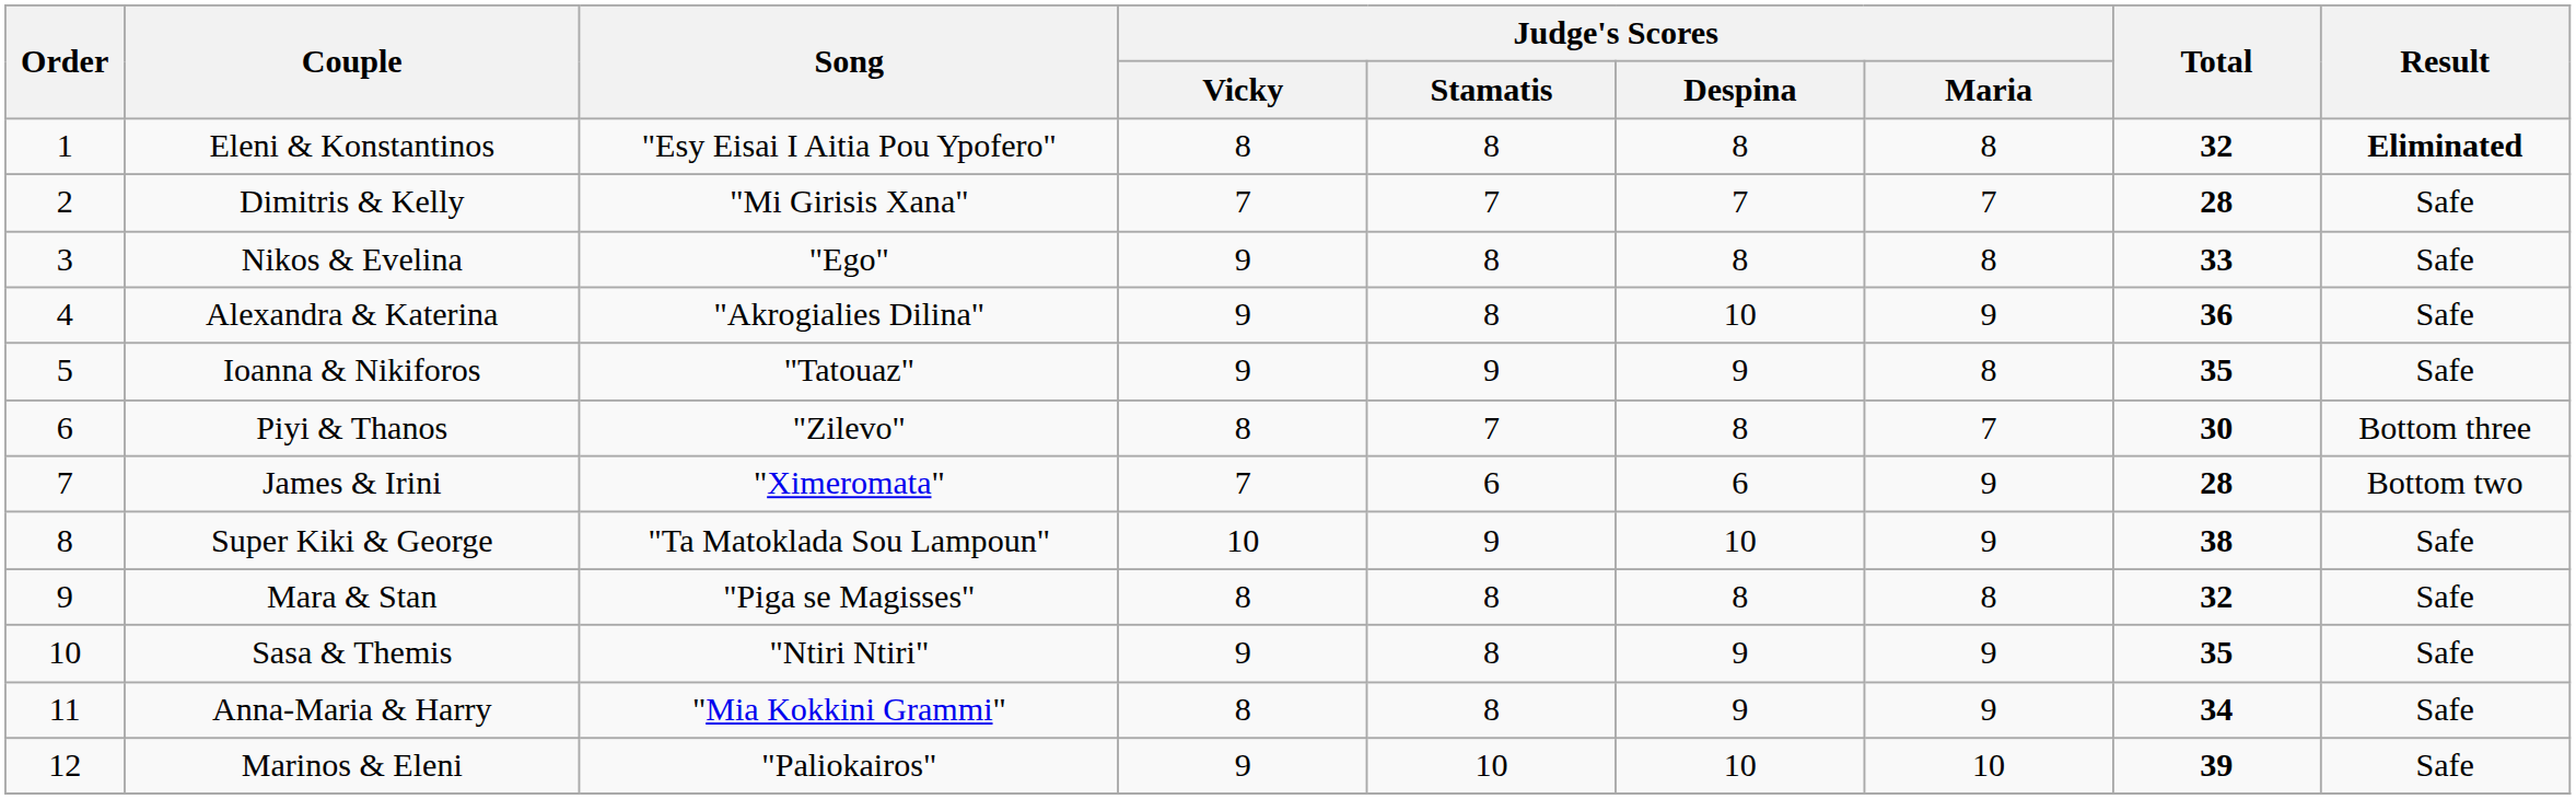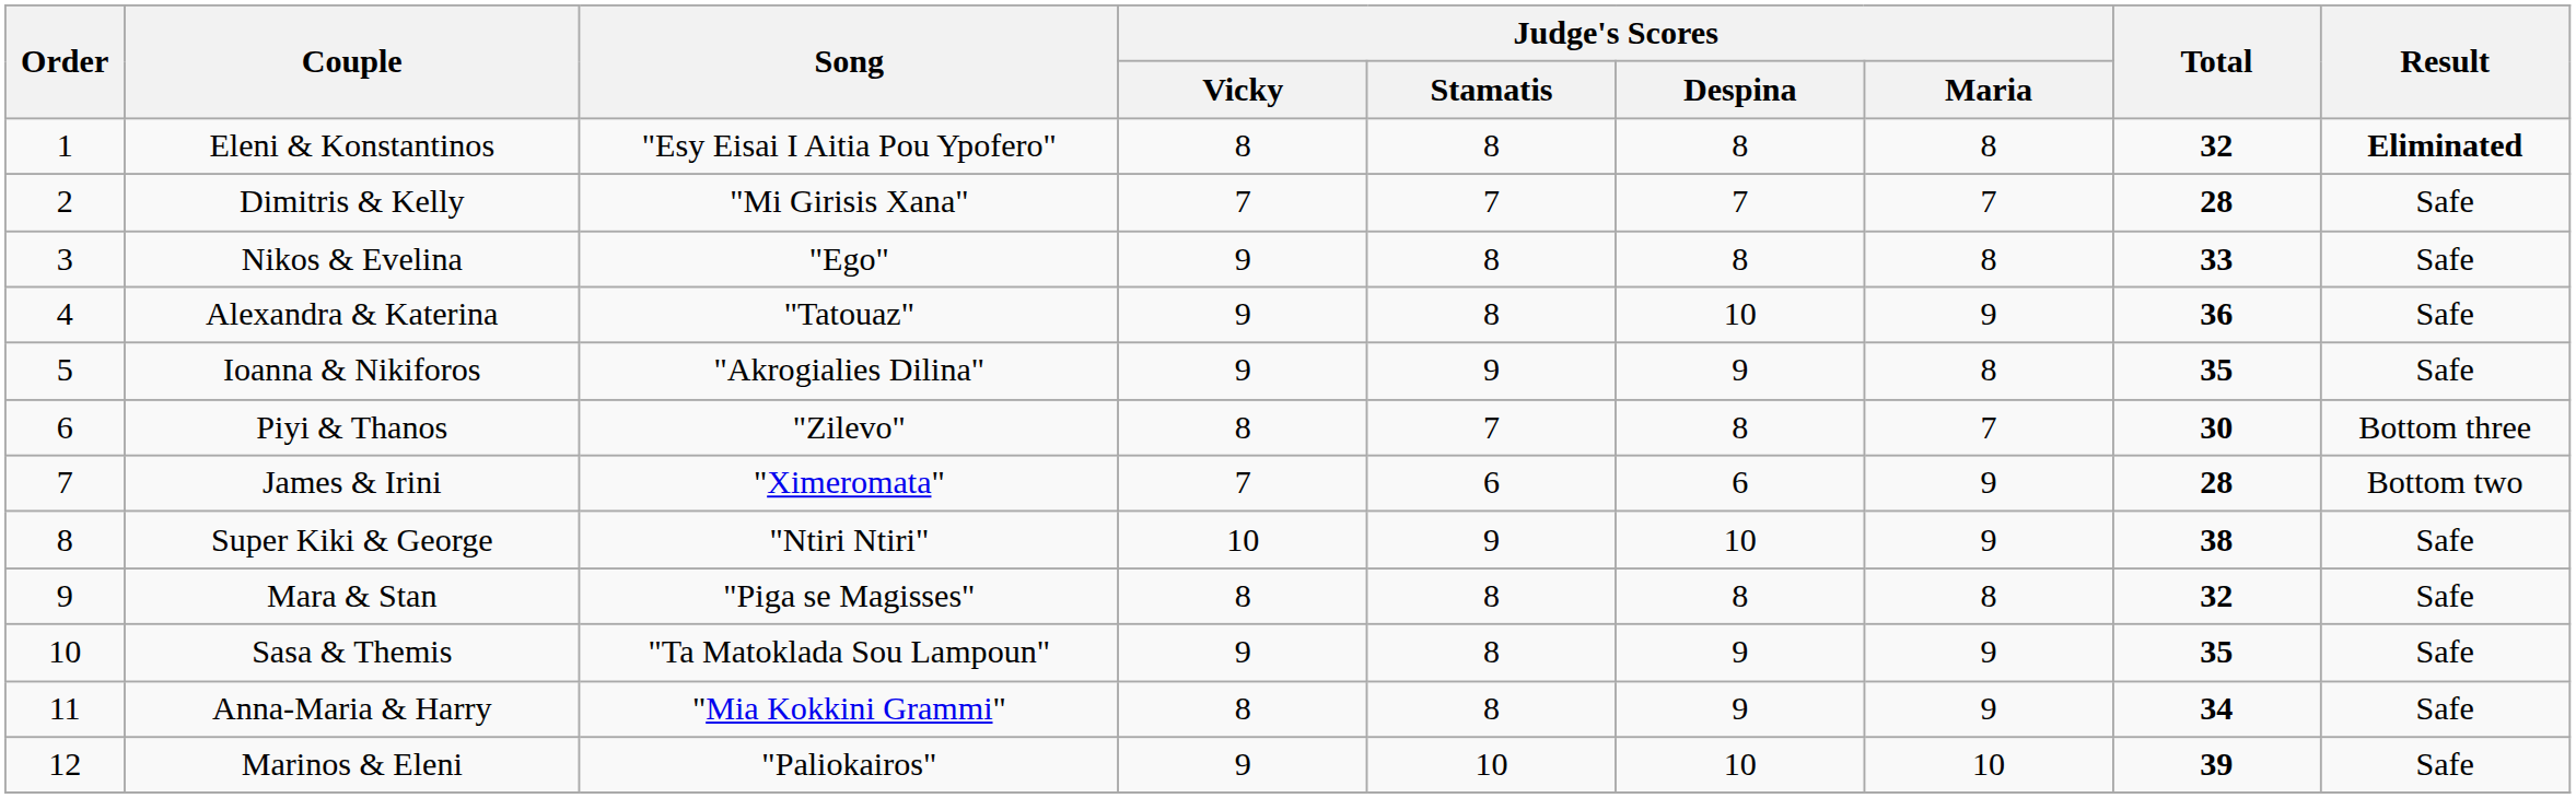 <table class="wikitable center sortable" style="text-align:center; font-size:100%; line-height:20px;">
 <tr>
 <th rowspan="2" style="width:01%;">Order</th>
 <th rowspan="2" style="width:11%;">Couple</th>
 <th rowspan="2" style="width:13%;">Song</th>
 <th colspan="4" style="width:24%;">Judge's Scores</th>
 <th rowspan="2" style="width:05%;">Total</th>
 <th rowspan="2" style="width:05%;">Result</th>
 </tr>
 <tr>
 <th style="width:06%;">Vicky</th>
 <th style="width:06%;">Stamatis</th>
 <th style="width:06%;">Despina</th>
 <th style="width:06%;">Maria</th>
 </tr>
 <tr>
 <td>1</td>
 <td>Eleni & Konstantinos</td>
 <td>"Esy Eisai I Aitia Pou Ypofero"</td>
 <td>8</td>
 <td>8</td>
 <td>8</td>
 <td>8</td>
 <td><strong>32</strong></td>
 <td><strong>Eliminated</strong></td>
 </tr>
 <tr>
 <td>2</td>
 <td>Dimitris & Kelly</td>
 <td>"Mi Girisis Xana"</td>
 <td>7</td>
 <td>7</td>
 <td>7</td>
 <td>7</td>
 <td><strong>28</strong></td>
 <td>Safe</td>
 </tr>
 <tr>
 <td>3</td>
 <td>Nikos & Evelina</td>
 <td>"Ego"</td>
 <td>9</td>
 <td>8</td>
 <td>8</td>
 <td>8</td>
 <td><strong>33</strong></td>
 <td>Safe</td>
 </tr>
 <tr>
 <td>4</td>
 <td>Alexandra & Katerina</td>
-<td>"Akrogialies Dilina"</td>
+<td>"Tatouaz"</td>
 <td>9</td>
 <td>8</td>
 <td>10</td>
 <td>9</td>
 <td><strong>36</strong></td>
 <td>Safe</td>
 </tr>
 <tr>
 <td>5</td>
 <td>Ioanna & Nikiforos</td>
-<td>"Tatouaz"</td>
+<td>"Akrogialies Dilina"</td>
 <td>9</td>
 <td>9</td>
 <td>9</td>
 <td>8</td>
 <td><strong>35</strong></td>
 <td>Safe</td>
 </tr>
 <tr>
 <td>6</td>
 <td>Piyi & Thanos</td>
 <td>"Zilevo"</td>
 <td>8</td>
 <td>7</td>
 <td>8</td>
 <td>7</td>
 <td><strong>30</strong></td>
 <td>Bottom three</td>
 </tr>
 <tr>
 <td>7</td>
 <td>James & Irini</td>
 <td>"<a href='#'>Ximeromata</a>"</td>
 <td>7</td>
 <td>6</td>
 <td>6</td>
 <td>9</td>
 <td><strong>28</strong></td>
 <td>Bottom two</td>
 </tr>
 <tr>
 <td>8</td>
 <td>Super Kiki & George</td>
-<td>"Ta Matoklada Sou Lampoun"</td>
+<td>"Ntiri Ntiri"</td>
 <td>10</td>
 <td>9</td>
 <td>10</td>
 <td>9</td>
 <td><strong>38</strong></td>
 <td>Safe</td>
 </tr>
 <tr>
 <td>9</td>
 <td>Mara & Stan</td>
 <td>"Piga se Magisses"</td>
 <td>8</td>
 <td>8</td>
 <td>8</td>
 <td>8</td>
 <td><strong>32</strong></td>
 <td>Safe</td>
 </tr>
 <tr>
 <td>10</td>
 <td>Sasa & Themis</td>
-<td>"Ntiri Ntiri"</td>
+<td>"Ta Matoklada Sou Lampoun"</td>
 <td>9</td>
 <td>8</td>
 <td>9</td>
 <td>9</td>
 <td><strong>35</strong></td>
 <td>Safe</td>
 </tr>
 <tr>
 <td>11</td>
 <td>Anna-Maria & Harry</td>
 <td>"<a href='#'>Mia Kokkini Grammi</a>"</td>
 <td>8</td>
 <td>8</td>
 <td>9</td>
 <td>9</td>
 <td><strong>34</strong></td>
 <td>Safe</td>
 </tr>
 <tr>
 <td>12</td>
 <td>Marinos & Eleni</td>
 <td>"Paliokairos"</td>
 <td>9</td>
 <td>10</td>
 <td>10</td>
 <td>10</td>
 <td><strong>39</strong></td>
 <td>Safe</td>
 </tr>
 <tr>
 </tr>
 </table>
